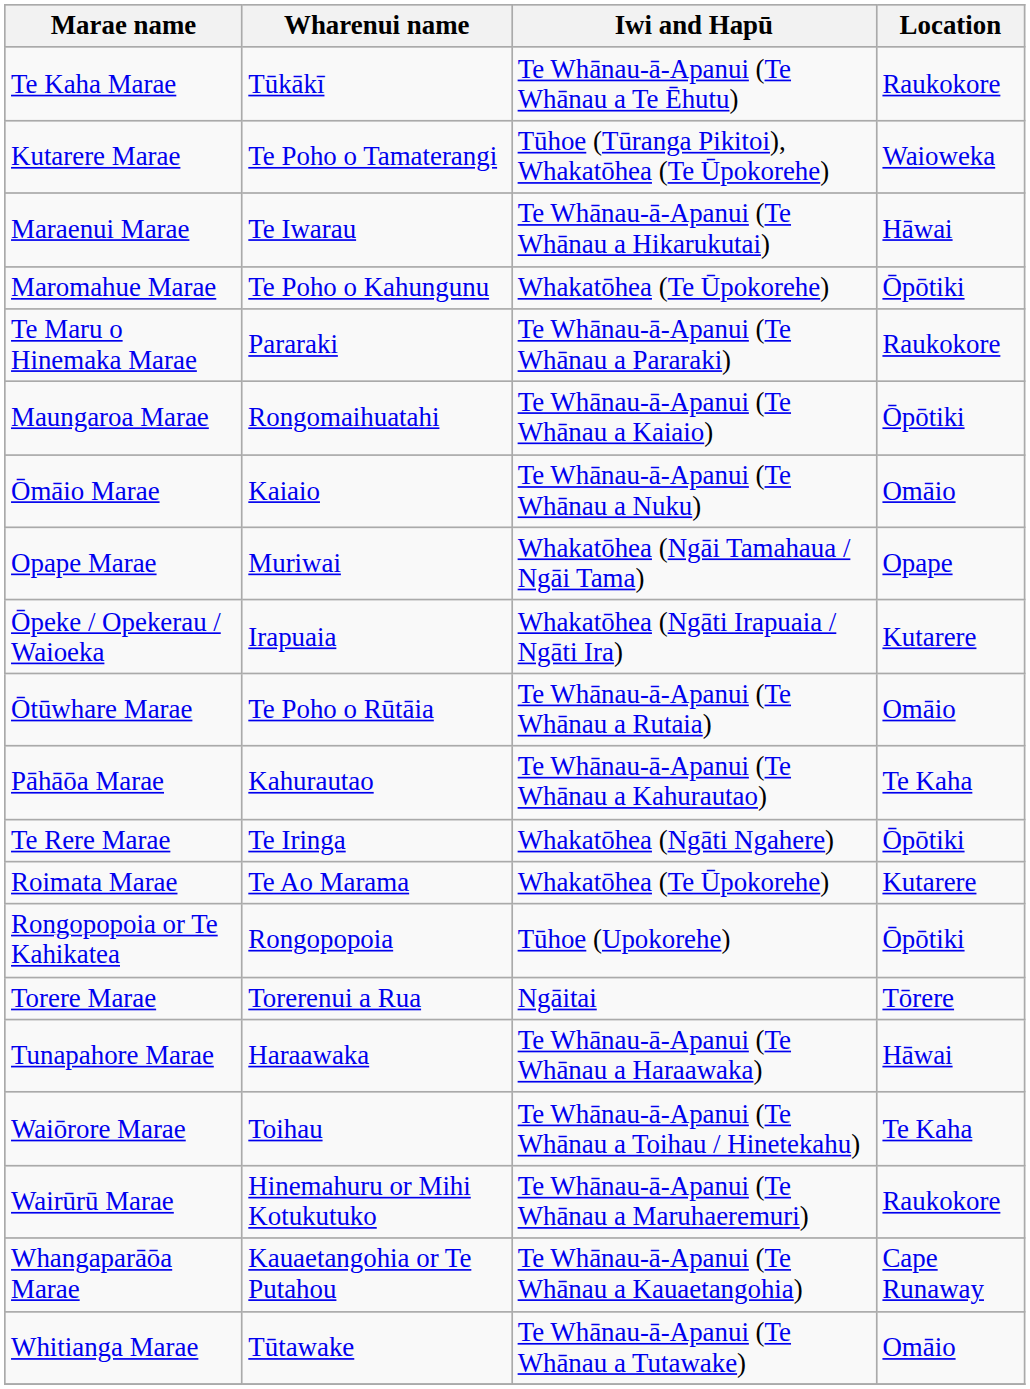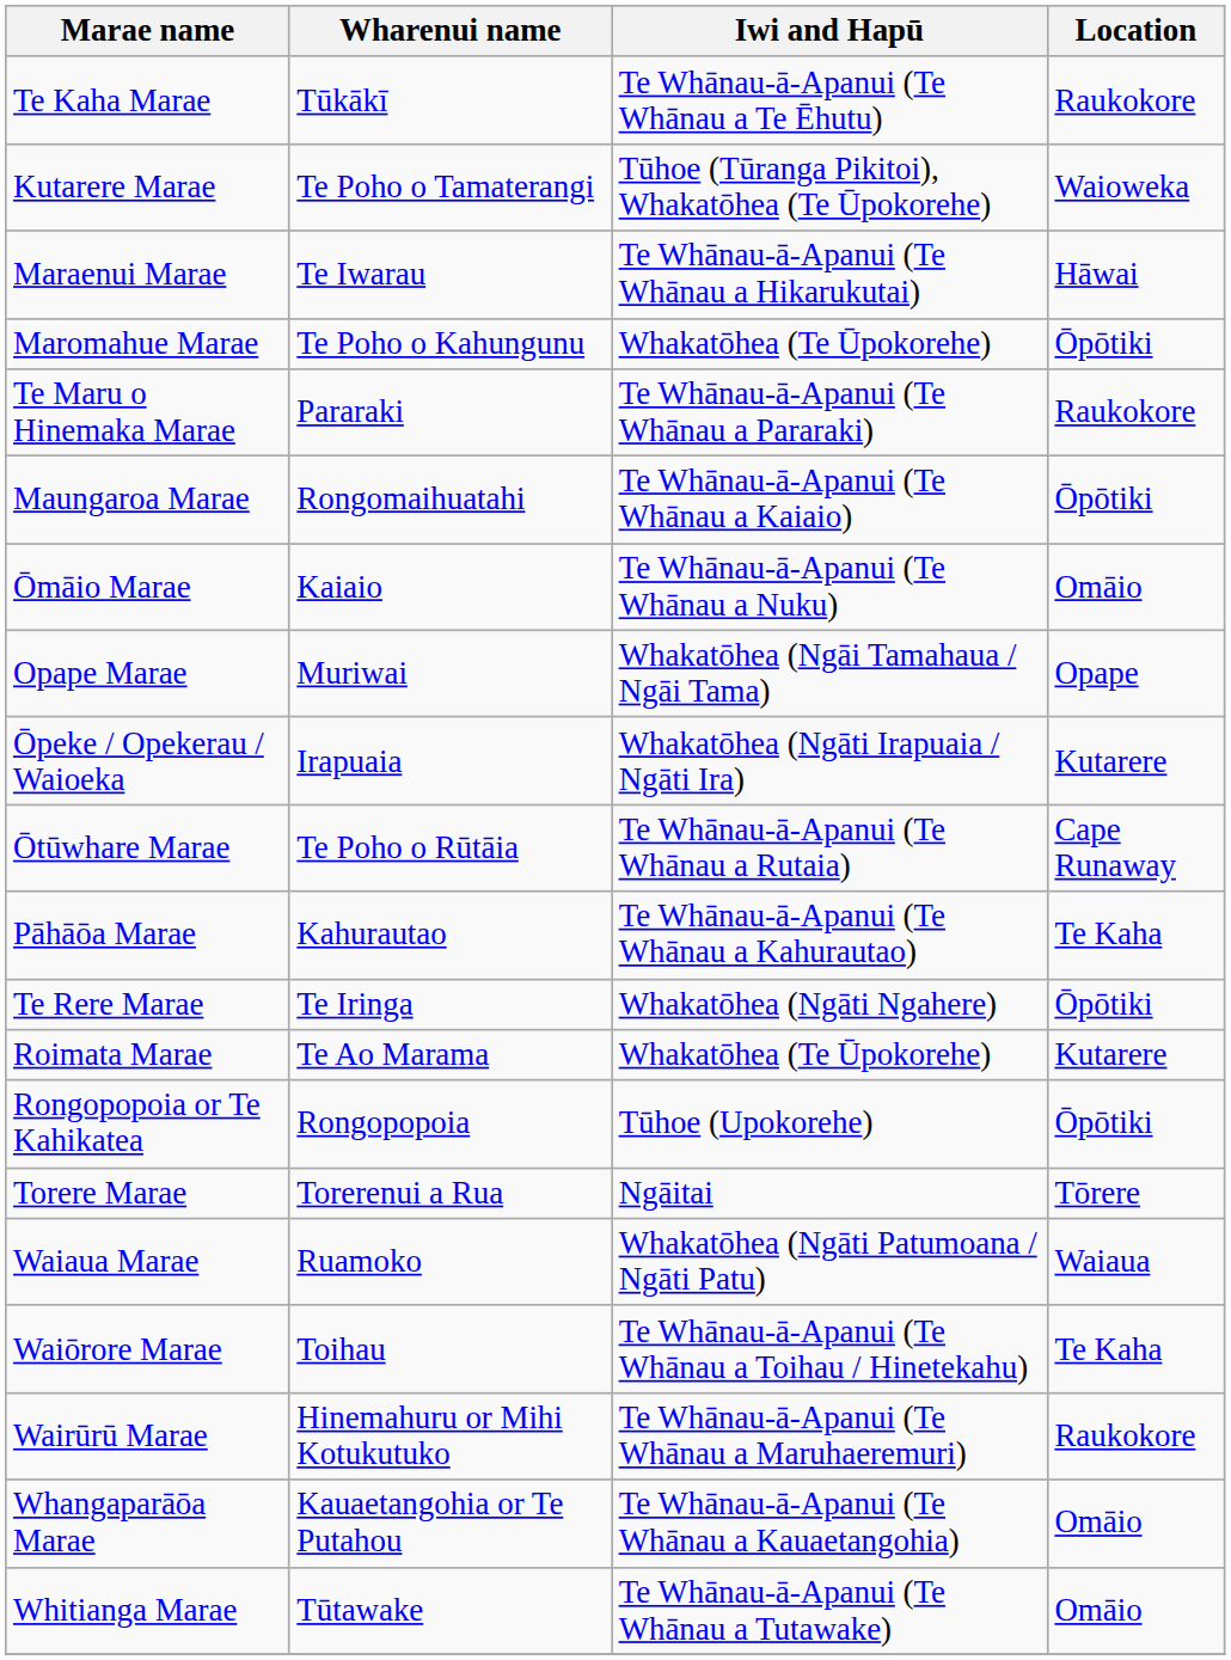 <table class="wikitable sortable">
 <tr>
 <th>Marae name</th>
 <th>Wharenui name</th>
 <th>Iwi and Hapū</th>
 <th>Location</th>
 </tr>
 <tr>
 <td><a href='#'>Te Kaha Marae</a></td>
 <td><a href='#'>Tūkākī</a></td>
 <td><a href='#'>Te Whānau-ā-Apanui</a> (<a href='#'>Te Whānau a Te Ēhutu</a>)</td>
 <td><a href='#'>Raukokore</a></td>
 </tr>
 <tr>
 <td><a href='#'>Kutarere Marae</a></td>
 <td><a href='#'>Te Poho o Tamaterangi</a></td>
 <td><a href='#'>Tūhoe</a> (<a href='#'>Tūranga Pikitoi</a>), <a href='#'>Whakatōhea</a> (<a href='#'>Te Ūpokorehe</a>)</td>
 <td><a href='#'>Waioweka</a></td>
 </tr>
 <tr>
 <td><a href='#'>Maraenui Marae</a></td>
 <td><a href='#'>Te Iwarau</a></td>
 <td><a href='#'>Te Whānau-ā-Apanui</a> (<a href='#'>Te Whānau a Hikarukutai</a>)</td>
 <td><a href='#'>Hāwai</a></td>
 </tr>
 <tr>
 <td><a href='#'>Maromahue Marae</a></td>
 <td><a href='#'>Te Poho o Kahungunu</a></td>
 <td><a href='#'>Whakatōhea</a> (<a href='#'>Te Ūpokorehe</a>)</td>
 <td><a href='#'>Ōpōtiki</a></td>
 </tr>
 <tr>
 <td><a href='#'>Te Maru o Hinemaka Marae</a></td>
 <td><a href='#'>Pararaki</a></td>
 <td><a href='#'>Te Whānau-ā-Apanui</a> (<a href='#'>Te Whānau a Pararaki</a>)</td>
 <td><a href='#'>Raukokore</a></td>
 </tr>
 <tr>
 <td><a href='#'>Maungaroa Marae</a></td>
 <td><a href='#'>Rongomaihuatahi</a></td>
 <td><a href='#'>Te Whānau-ā-Apanui</a> (<a href='#'>Te Whānau a Kaiaio</a>)</td>
 <td><a href='#'>Ōpōtiki</a></td>
 </tr>
 <tr>
 <td><a href='#'>Ōmāio Marae</a></td>
 <td><a href='#'>Kaiaio</a></td>
 <td><a href='#'>Te Whānau-ā-Apanui</a> (<a href='#'>Te Whānau a Nuku</a>)</td>
 <td><a href='#'>Omāio</a></td>
 </tr>
 <tr>
 <td><a href='#'>Opape Marae</a></td>
 <td><a href='#'>Muriwai</a></td>
 <td><a href='#'>Whakatōhea</a> (<a href='#'>Ngāi Tamahaua / Ngāi Tama</a>)</td>
 <td><a href='#'>Opape</a></td>
 </tr>
 <tr>
 <td><a href='#'>Ōpeke / Opekerau / Waioeka</a></td>
 <td><a href='#'>Irapuaia</a></td>
 <td><a href='#'>Whakatōhea</a> (<a href='#'>Ngāti Irapuaia / Ngāti Ira</a>)</td>
 <td><a href='#'>Kutarere</a></td>
 </tr>
 <tr>
 <td><a href='#'>Ōtūwhare Marae</a></td>
 <td><a href='#'>Te Poho o Rūtāia</a></td>
 <td><a href='#'>Te Whānau-ā-Apanui</a> (<a href='#'>Te Whānau a Rutaia</a>)</td>
-<td><a href='#'>Omāio</a></td>
+<td><a href='#'>Cape Runaway</a></td>
 </tr>
 <tr>
 <td><a href='#'>Pāhāōa Marae</a></td>
 <td><a href='#'>Kahurautao</a></td>
 <td><a href='#'>Te Whānau-ā-Apanui</a> (<a href='#'>Te Whānau a Kahurautao</a>)</td>
 <td><a href='#'>Te Kaha</a></td>
 </tr>
 <tr>
 <td><a href='#'>Te Rere Marae</a></td>
 <td><a href='#'>Te Iringa</a></td>
 <td><a href='#'>Whakatōhea</a> (<a href='#'>Ngāti Ngahere</a>)</td>
 <td><a href='#'>Ōpōtiki</a></td>
 </tr>
 <tr>
 <td><a href='#'>Roimata Marae</a></td>
 <td><a href='#'>Te Ao Marama</a></td>
 <td><a href='#'>Whakatōhea</a> (<a href='#'>Te Ūpokorehe</a>)</td>
 <td><a href='#'>Kutarere</a></td>
 </tr>
 <tr>
 <td><a href='#'>Rongopopoia or Te Kahikatea</a></td>
 <td><a href='#'>Rongopopoia</a></td>
 <td><a href='#'>Tūhoe</a> (<a href='#'>Upokorehe</a>)</td>
 <td><a href='#'>Ōpōtiki</a></td>
 </tr>
 <tr>
 <td><a href='#'>Torere Marae</a></td>
 <td><a href='#'>Torerenui a Rua</a></td>
 <td><a href='#'>Ngāitai</a></td>
 <td><a href='#'>Tōrere</a></td>
 </tr>
 <tr>
-<td><a href='#'>Tunapahore Marae</a></td>
-<td><a href='#'>Haraawaka</a></td>
-<td><a href='#'>Te Whānau-ā-Apanui</a> (<a href='#'>Te Whānau a Haraawaka</a>)</td>
-<td><a href='#'>Hāwai</a></td>
+<td><a href='#'>Waiaua Marae</a></td>
+<td><a href='#'>Ruamoko</a></td>
+<td><a href='#'>Whakatōhea</a> (<a href='#'>Ngāti Patumoana / Ngāti Patu</a>)</td>
+<td><a href='#'>Waiaua</a></td>
 </tr>
 <tr>
 <td><a href='#'>Waiōrore Marae</a></td>
 <td><a href='#'>Toihau</a></td>
 <td><a href='#'>Te Whānau-ā-Apanui</a> (<a href='#'>Te Whānau a Toihau / Hinetekahu</a>)</td>
 <td><a href='#'>Te Kaha</a></td>
 </tr>
 <tr>
 <td><a href='#'>Wairūrū Marae</a></td>
 <td><a href='#'>Hinemahuru or Mihi Kotukutuko</a></td>
 <td><a href='#'>Te Whānau-ā-Apanui</a> (<a href='#'>Te Whānau a Maruhaeremuri</a>)</td>
 <td><a href='#'>Raukokore</a></td>
 </tr>
 <tr>
 <td><a href='#'>Whangaparāōa Marae</a></td>
 <td><a href='#'>Kauaetangohia or Te Putahou</a></td>
 <td><a href='#'>Te Whānau-ā-Apanui</a> (<a href='#'>Te Whānau a Kauaetangohia</a>)</td>
-<td><a href='#'>Cape Runaway</a></td>
+<td><a href='#'>Omāio</a></td>
 </tr>
 <tr>
 <td><a href='#'>Whitianga Marae</a></td>
 <td><a href='#'>Tūtawake</a></td>
 <td><a href='#'>Te Whānau-ā-Apanui</a> (<a href='#'>Te Whānau a Tutawake</a>)</td>
 <td><a href='#'>Omāio</a></td>
 </tr>
 <tr>
 </tr>
 </table>
